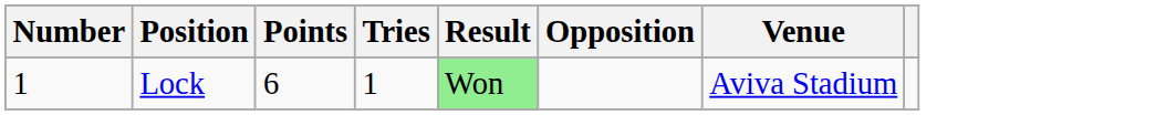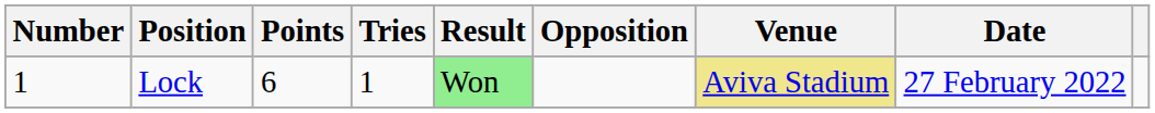 <table class="wikitable sortable" style="font-size: 95%;">
 <tr>
 <th>Number</th>
 <th>Position</th>
 <th>Points</th>
 <th>Tries</th>
 <th>Result</th>
 <th>Opposition</th>
 <th>Venue</th>
+<th>Date</th>
 <th class="unsortable"></th>
 </tr>
 <tr>
 <td>1</td>
 <td><a href='#'>Lock</a></td>
 <td>6</td>
 <td>1</td>
 <td style="background: lightgreen;">Won</td>
 <td></td>
-<td><a href='#'>Aviva Stadium</a></td>
+<td style="background: khaki;"><a href='#'>Aviva Stadium</a></td>
+<td><a href='#'>27 February 2022</a></td>
 <td></td>
 </tr>
 </table>
